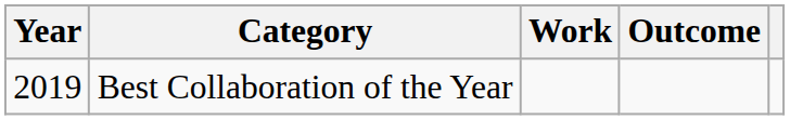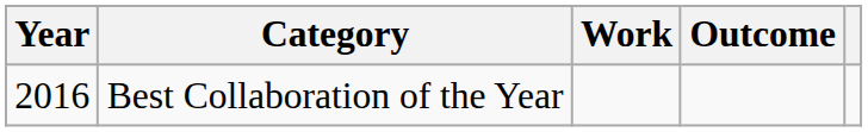 <table class="wikitable">
 <tr>
 <th>Year</th>
 <th>Category</th>
 <th>Work</th>
 <th>Outcome</th>
 <th></th>
 </tr>
 <tr>
-<td>2019</td>
+<td>2016</td>
 <td>Best Collaboration of the Year</td>
 <td></td>
 <td></td>
 <td></td>
 </tr>
 </table>
